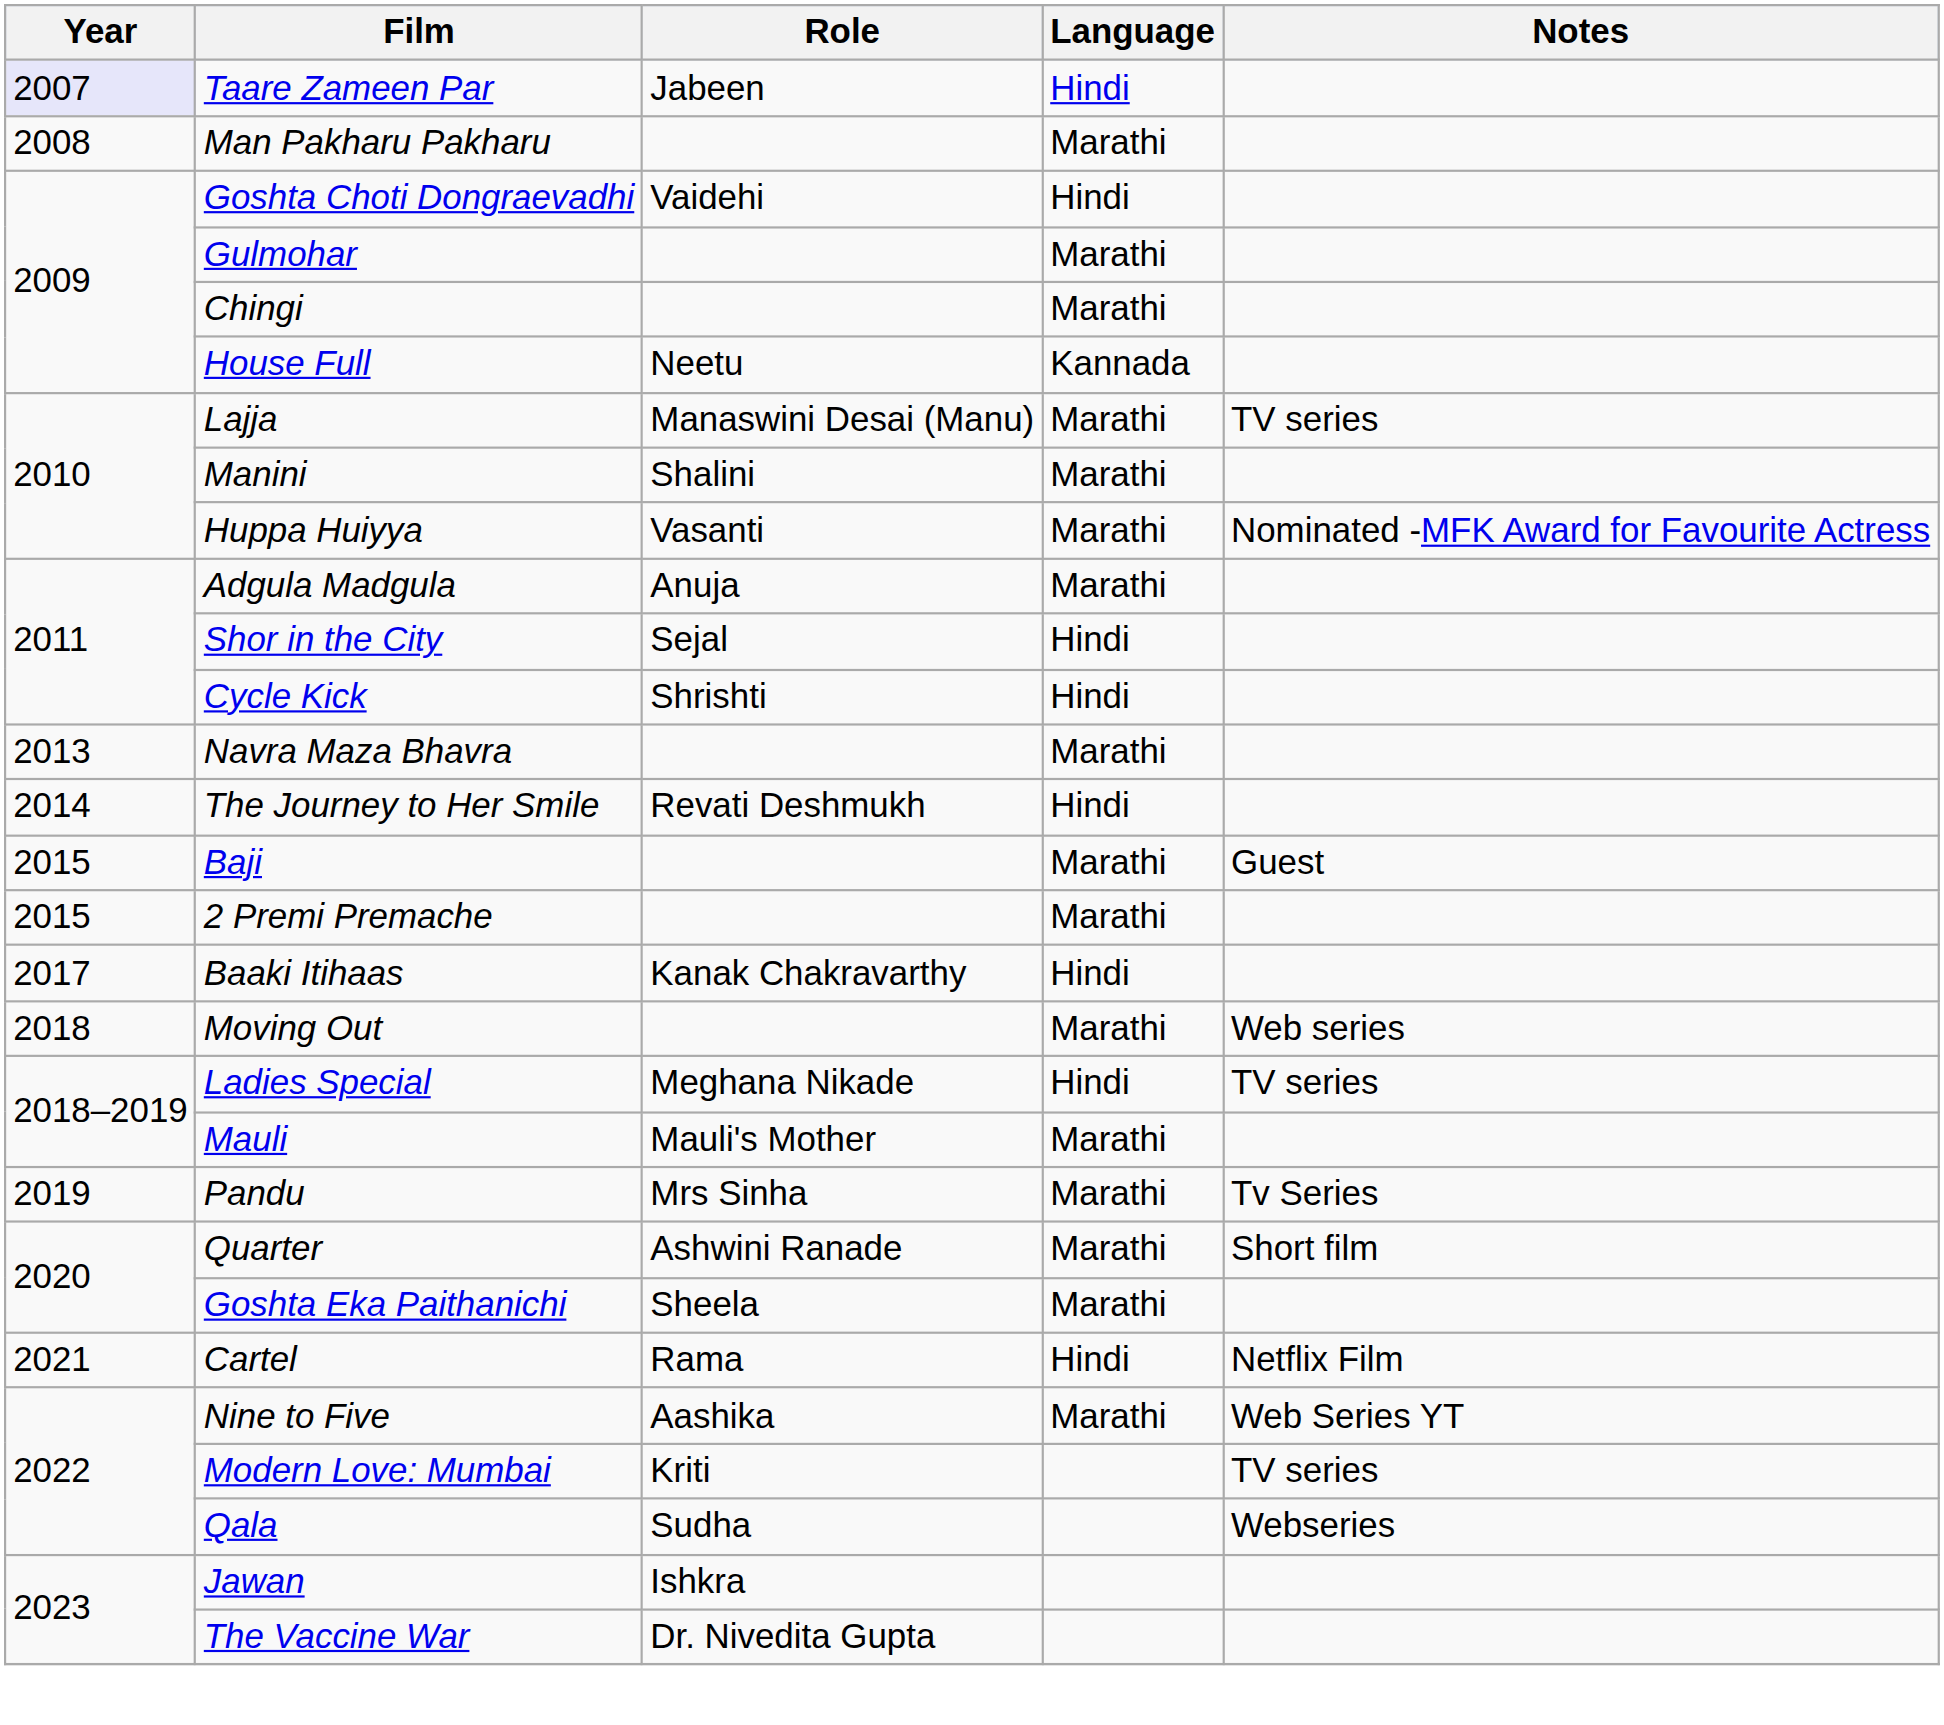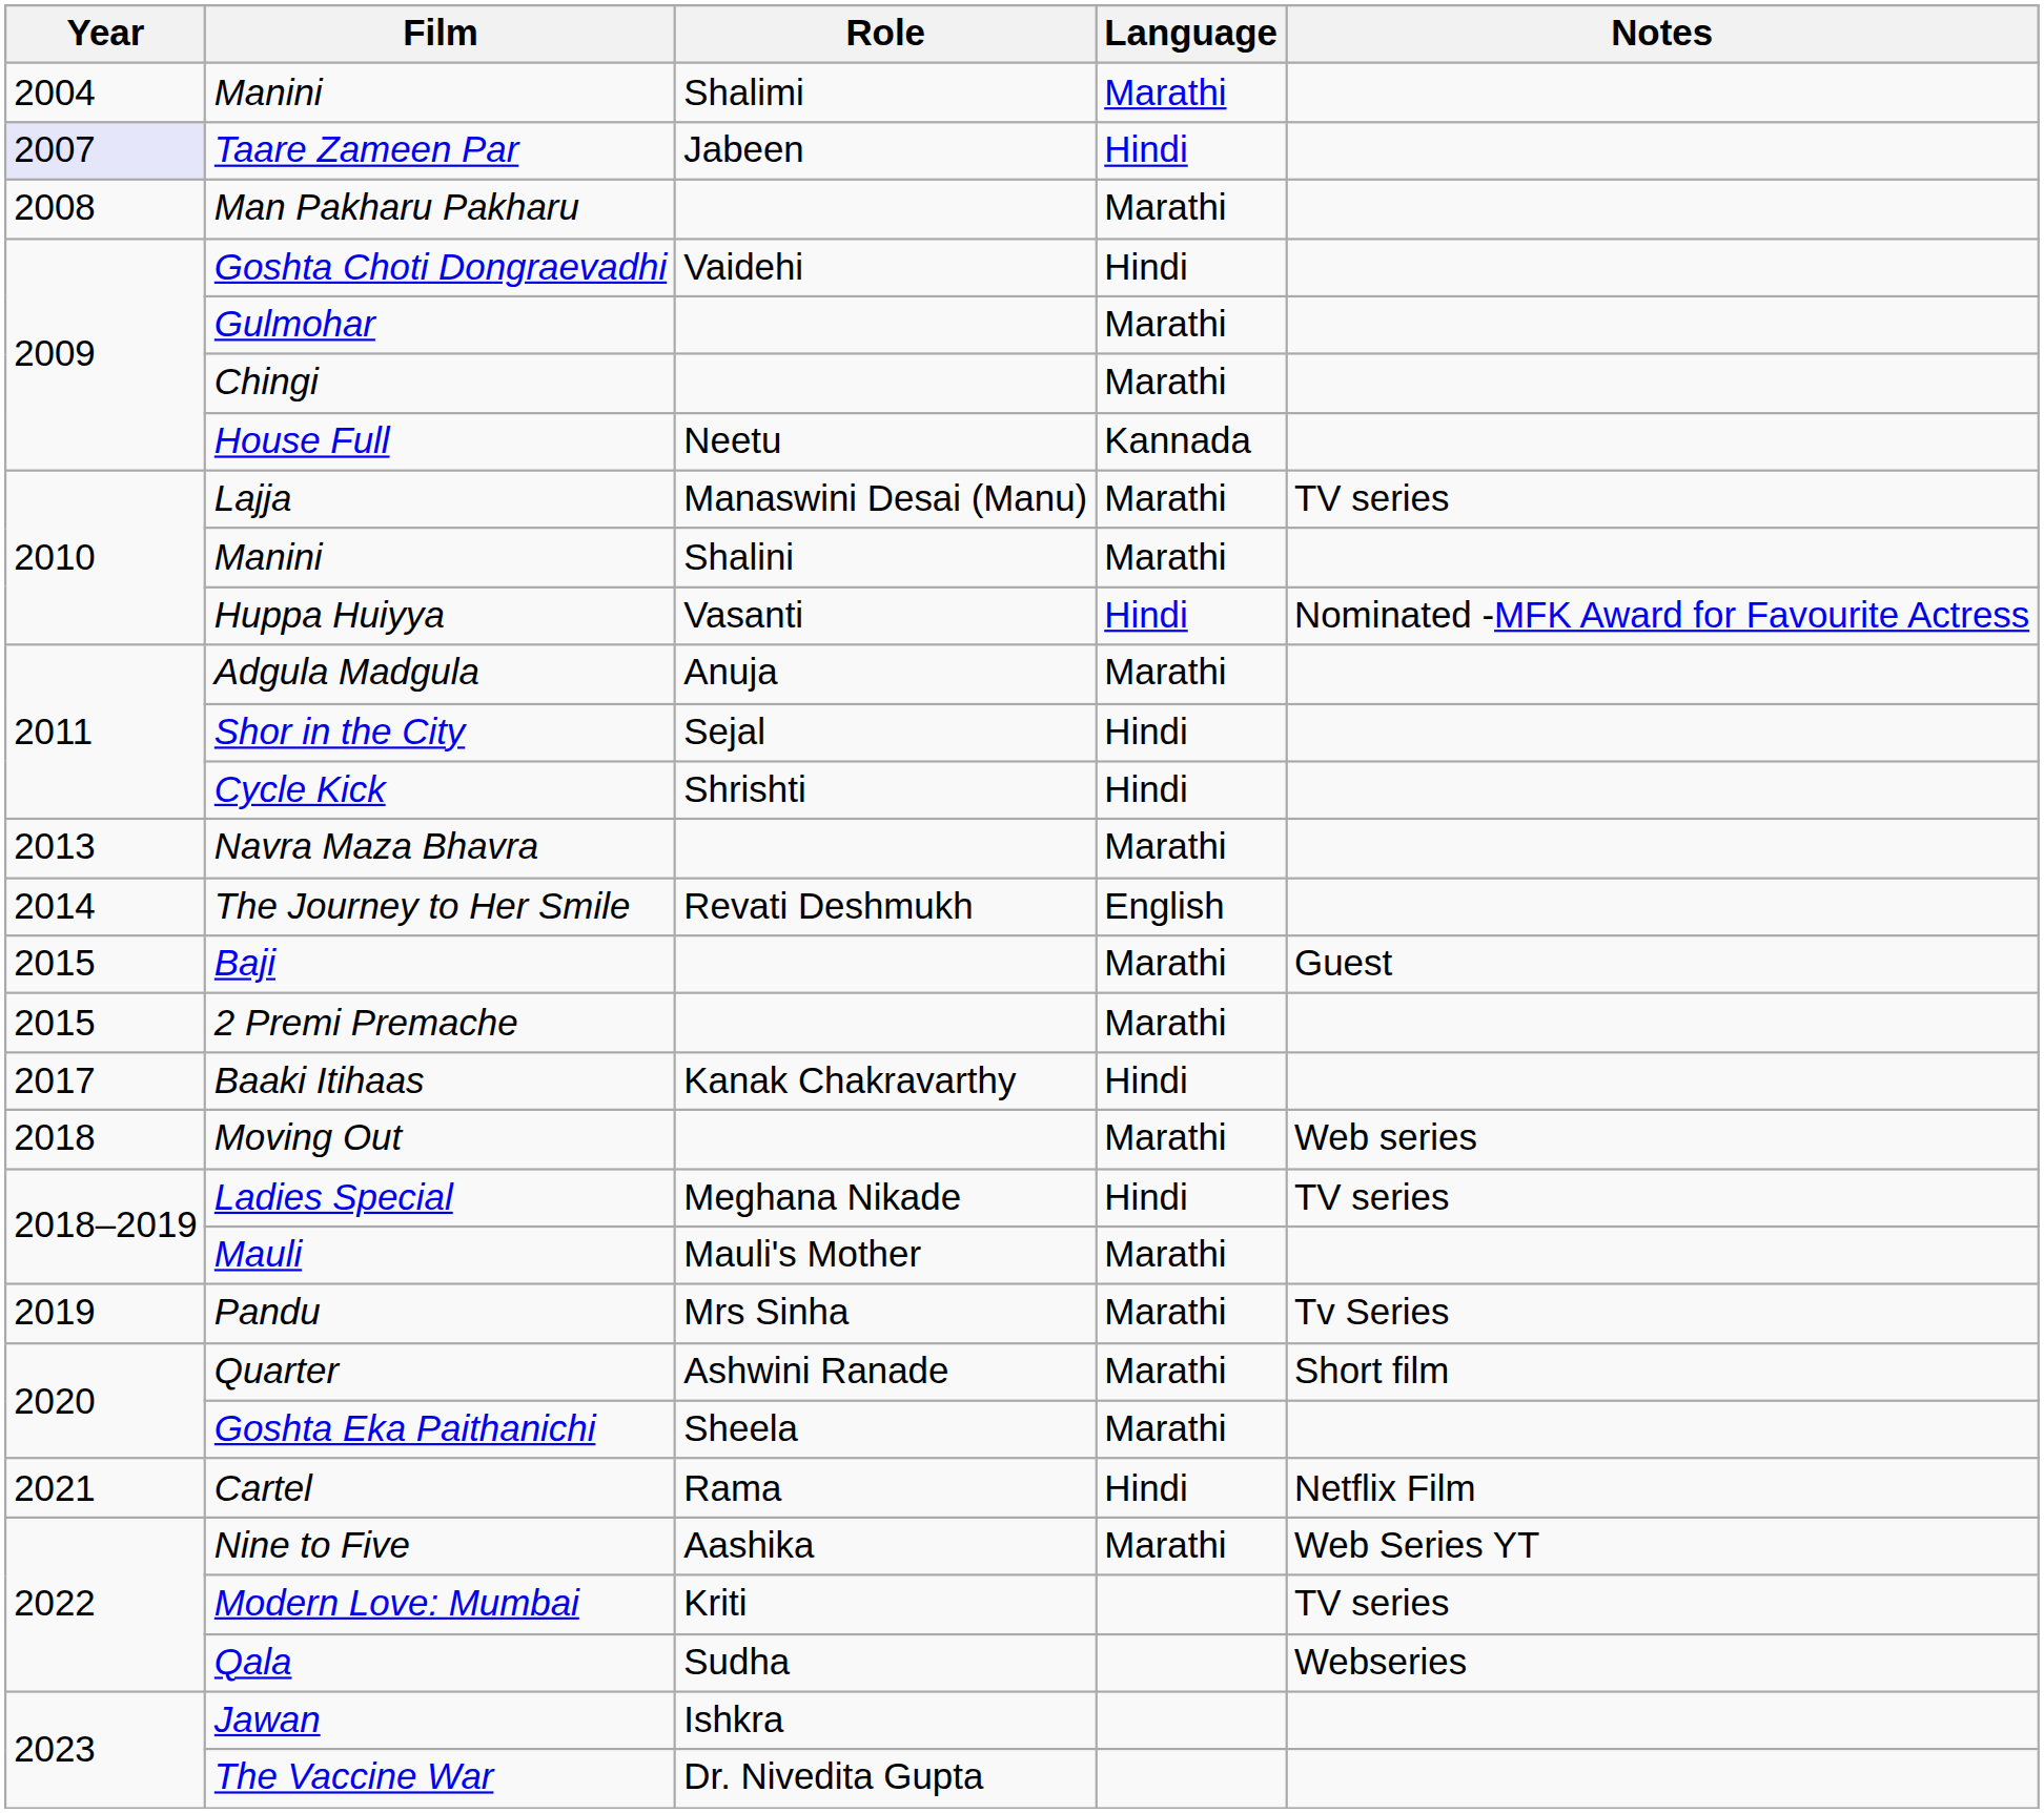 <table class="wikitable">
 <tr style="background:#B0C4DE;">
 <th>Year</th>
 <th>Film</th>
 <th>Role</th>
 <th>Language</th>
 <th>Notes</th>
+</tr>
+<tr>
+<td>2004</td>
+<td><em>Manini</em></td>
+<td>Shalimi</td>
+<td><a href='#'>Marathi</a></td>
+<td></td>
 </tr>
 <tr>
 <td style="background: lavender;">2007</td>
 <td><em><a href='#'>Taare Zameen Par</a></em></td>
 <td>Jabeen</td>
 <td><a href='#'>Hindi</a></td>
 <td></td>
 </tr>
 <tr>
 <td>2008</td>
 <td><em>Man Pakharu Pakharu</em></td>
 <td></td>
 <td>Marathi</td>
 <td></td>
 </tr>
 <tr>
 <td rowspan="4">2009</td>
 <td><em><a href='#'>Goshta Choti Dongraevadhi</a></em></td>
 <td>Vaidehi</td>
 <td>Hindi</td>
 <td></td>
 </tr>
 <tr>
 <td><em><a href='#'>Gulmohar</a></em></td>
 <td></td>
 <td>Marathi</td>
 <td></td>
 </tr>
 <tr>
 <td><em>Chingi</em></td>
 <td></td>
 <td>Marathi</td>
 <td></td>
 </tr>
 <tr>
 <td><em><a href='#'>House Full</a></em></td>
 <td>Neetu</td>
 <td>Kannada</td>
 <td></td>
 </tr>
 <tr>
 <td rowspan="3">2010</td>
 <td><em>Lajja</em></td>
 <td>Manaswini Desai (Manu)</td>
 <td>Marathi</td>
 <td>TV series</td>
 </tr>
 <tr>
 <td><em>Manini</em></td>
 <td>Shalini</td>
 <td>Marathi</td>
 <td></td>
 </tr>
 <tr>
 <td><em>Huppa Huiyya</em></td>
 <td>Vasanti</td>
-<td>Marathi</td>
+<td><a href='#'>Hindi</a></td>
 <td>Nominated -<a href='#'>MFK Award for Favourite Actress</a></td>
 </tr>
 <tr>
 <td rowspan="3">2011</td>
 <td><em>Adgula Madgula</em></td>
 <td>Anuja</td>
 <td>Marathi</td>
 <td></td>
 </tr>
 <tr>
 <td><em><a href='#'>Shor in the City</a></em></td>
 <td>Sejal</td>
 <td>Hindi</td>
 <td></td>
 </tr>
 <tr>
 <td><em><a href='#'>Cycle Kick</a></em></td>
 <td>Shrishti</td>
 <td>Hindi</td>
 <td></td>
 </tr>
 <tr>
 <td>2013</td>
 <td><em>Navra Maza Bhavra</em></td>
 <td></td>
 <td>Marathi</td>
 <td></td>
 </tr>
 <tr>
 <td>2014</td>
 <td><em>The Journey to Her Smile</em></td>
 <td>Revati Deshmukh</td>
-<td>Hindi</td>
+<td>English</td>
 <td></td>
 </tr>
 <tr>
 <td>2015</td>
 <td><a href='#'><em>Baji</em></a></td>
 <td></td>
 <td>Marathi</td>
 <td>Guest</td>
 </tr>
 <tr>
 <td>2015</td>
 <td><em>2 Premi Premache</em></td>
 <td></td>
 <td>Marathi</td>
 <td></td>
 </tr>
 <tr>
 <td>2017</td>
 <td><em>Baaki Itihaas</em></td>
 <td>Kanak Chakravarthy</td>
 <td>Hindi</td>
 <td></td>
 </tr>
 <tr>
 <td>2018</td>
 <td><em>Moving Out</em></td>
 <td></td>
 <td>Marathi</td>
 <td>Web series</td>
 </tr>
 <tr>
 <td rowspan="2">2018–2019</td>
 <td><em><a href='#'>Ladies Special</a></em></td>
 <td>Meghana Nikade</td>
 <td>Hindi</td>
 <td>TV series</td>
 </tr>
 <tr>
 <td><em><a href='#'>Mauli</a></em></td>
 <td>Mauli's Mother</td>
 <td>Marathi</td>
 <td></td>
 </tr>
 <tr>
 <td>2019</td>
 <td><em>Pandu</em></td>
 <td>Mrs Sinha</td>
 <td>Marathi</td>
 <td>Tv Series</td>
 </tr>
 <tr>
 <td rowspan="2">2020</td>
 <td><em>Quarter</em></td>
 <td>Ashwini Ranade</td>
 <td>Marathi</td>
 <td>Short film</td>
 </tr>
 <tr>
 <td><em><a href='#'>Goshta Eka Paithanichi</a></em></td>
 <td>Sheela</td>
 <td>Marathi</td>
 <td></td>
 </tr>
 <tr>
 <td>2021</td>
 <td><em>Cartel</em></td>
 <td>Rama</td>
 <td>Hindi</td>
 <td>Netflix Film</td>
 </tr>
 <tr>
 <td rowspan="3">2022</td>
 <td><em>Nine to Five</em></td>
 <td>Aashika</td>
 <td>Marathi</td>
 <td>Web Series YT</td>
 </tr>
 <tr>
 <td><em><a href='#'>Modern Love: Mumbai</a></em></td>
 <td Kriti>Kriti</td>
 <td></td>
 <td>TV series</td>
 </tr>
 <tr>
 <td><em><a href='#'>Qala</a></em></td>
 <td>Sudha</td>
 <td></td>
 <td>Webseries</td>
 </tr>
 <tr>
 <td rowspan="2">2023</td>
 <td><a href='#'><em>Jawan</em></a></td>
 <td>Ishkra</td>
 <td></td>
 <td></td>
 </tr>
 <tr>
 <td><em><a href='#'>The Vaccine War</a></em></td>
 <td>Dr. Nivedita Gupta</td>
 <td></td>
 <td></td>
 </tr>
 <tr>
 </tr>
 </table>
